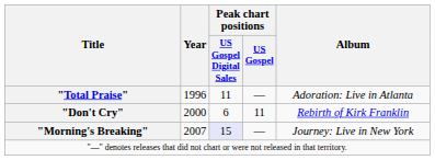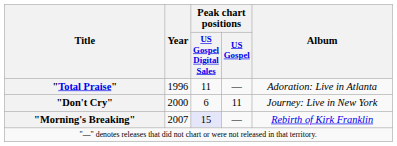 <table class="wikitable plainrowheaders" style="text-align:center;" border="1">
 <tr>
 <th scope="col" rowspan="2" style="width:15em;">Title</th>
 <th scope="col" rowspan="2">Year</th>
 <th scope="col" colspan="2">Peak chart positions</th>
 <th scope="col" rowspan="2" style="width:13em;">Album</th>
 </tr>
 <tr>
 <th scope="col" style="width:3em;font-size:85%;"><a href='#'>US<br>Gospel<br>Digital<br>Sales</a><br></th>
 <th scope="col" style="width:3em;font-size:85%;"><a href='#'>US<br>Gospel<br></a><br></th>
 </tr>
 <tr>
 <th scope="row">"<a href='#'>Total Praise</a>"<br></th>
 <td>1996</td>
 <td>11</td>
 <td>—</td>
 <td><em>Adoration: Live in Atlanta</em></td>
 </tr>
 <tr>
 <th scope="row">"Don't Cry"<br></th>
 <td>2000</td>
 <td>6</td>
 <td>11</td>
-<td><em><a href='#'>Rebirth of Kirk Franklin</a></em></td>
+<td><em>Journey: Live in New York</em></td>
 </tr>
 <tr>
 <th scope="row">"Morning's Breaking"<br></th>
 <td>2007</td>
 <td style="background: lavender;">15</td>
 <td>—</td>
-<td><em>Journey: Live in New York</em></td>
+<td><em><a href='#'>Rebirth of Kirk Franklin</a></em></td>
 </tr>
 <tr>
 <td colspan="9" style="text-align:center; font-size:9pt;">"—" denotes releases that did not chart or were not released in that territory.</td>
 </tr>
 </table>
